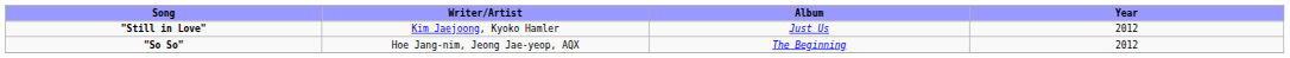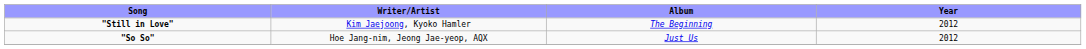 <table class="wikitable" style="margin:0.5em auto; clear:both; font-size:.9em; text-align:center; width:100%">
 <tr>
 <th width="500" style="background: #99F;">Song</th>
 <th width="500" style="background: #99F;">Writer/Artist</th>
 <th width="500" style="background: #99F;">Album</th>
 <th width="500" style="background: #99F;">Year</th>
 </tr>
 <tr>
 <td><strong>"Still in Love"</strong></td>
 <td><a href='#'>Kim Jaejoong</a>, Kyoko Hamler</td>
-<td><em><a href='#'>Just Us</a></em></td>
+<td><em><a href='#'>The Beginning</a></em></td>
 <td>2012</td>
 </tr>
 <tr>
 <td><strong>"So So"</strong></td>
 <td>Hoe Jang-nim, Jeong Jae-yeop, AQX</td>
-<td><em><a href='#'>The Beginning</a></em></td>
+<td><em><a href='#'>Just Us</a></em></td>
 <td>2012</td>
 </tr>
 <tr>
 </tr>
 </table>
